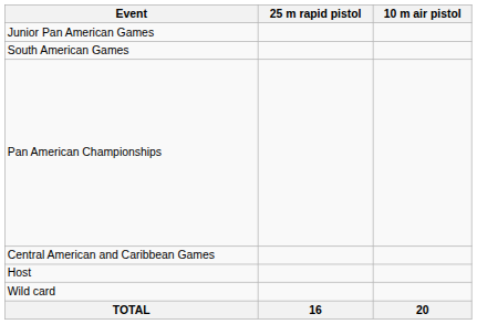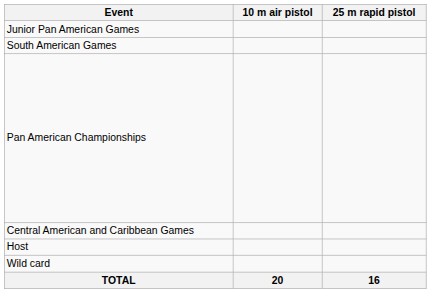 <table class=wikitable style="text-align:left" width=650>
 <tr>
 <th>Event</th>
+<th>10 m air pistol</th>
 <th>25 m rapid pistol</th>
-<th>10 m air pistol</th>
 </tr>
 <tr>
 <td>Junior Pan American Games</td>
 <td></td>
 <td></td>
 </tr>
 <tr>
 <td>South American Games</td>
+<td><br></td>
 <td></td>
-<td><br></td>
 </tr>
 <tr>
 <td>Pan American Championships</td>
+<td><br><br><br><br><br><br><br><br><br><br><br><br><br><br></td>
 <td><br><br><br><br><br><br><br><br><br><br><br><br><br></td>
-<td><br><br><br><br><br><br><br><br><br><br><br><br><br><br></td>
 </tr>
 <tr>
 <td>Central American and Caribbean Games</td>
+<td><br></td>
 <td></td>
-<td><br></td>
 </tr>
 <tr>
 <td>Host</td>
 <td></td>
 <td></td>
 </tr>
 <tr>
 <td>Wild card</td>
 <td></td>
 <td></td>
 </tr>
 <tr>
 <th>TOTAL</th>
+<th>20</th>
 <th>16</th>
-<th>20</th>
 </tr>
 </table>
